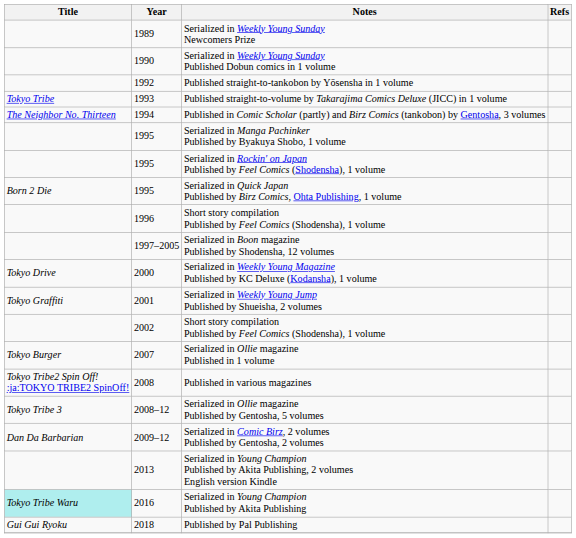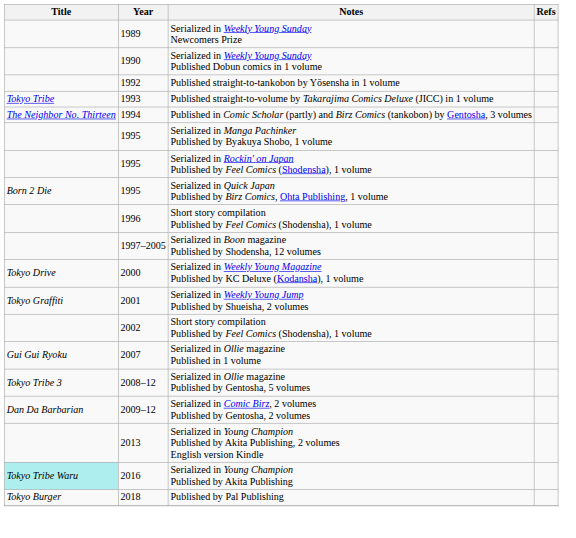 <table class="wikitable sortable">
 <tr>
 <th>Title</th>
 <th>Year</th>
 <th>Notes</th>
 <th>Refs</th>
 </tr>
 <tr>
 <td></td>
 <td>1989</td>
 <td>Serialized in <em><a href='#'>Weekly Young Sunday</a></em><br>Newcomers Prize</td>
 <td></td>
 </tr>
 <tr>
 <td></td>
 <td>1990</td>
 <td>Serialized in <em><a href='#'>Weekly Young Sunday</a></em><br>Published Dobun comics in 1 volume</td>
 <td></td>
 </tr>
 <tr>
 <td></td>
 <td>1992</td>
 <td>Published straight-to-tankobon by Yōsensha in 1 volume</td>
 <td></td>
 </tr>
 <tr>
 <td><em><a href='#'>Tokyo Tribe</a></em></td>
 <td>1993</td>
 <td>Published straight-to-volume by <em>Takarajima Comics Deluxe</em> (JICC) in 1 volume</td>
 <td></td>
 </tr>
 <tr>
 <td><em><a href='#'>The Neighbor No. Thirteen</a></em></td>
 <td>1994</td>
 <td>Published in <em>Comic Scholar</em> (partly) and <em>Birz Comics</em> (tankobon) by <a href='#'>Gentosha</a>, 3 volumes</td>
 <td></td>
 </tr>
 <tr>
 <td></td>
 <td>1995</td>
 <td>Serialized in <em>Manga Pachinker</em><br>Published by Byakuya Shobo, 1 volume</td>
 <td></td>
 </tr>
 <tr>
 <td></td>
 <td>1995</td>
 <td>Serialized in <em><a href='#'>Rockin' on Japan</a></em><br>Published by <em>Feel Comics</em> (<a href='#'>Shodensha</a>), 1 volume</td>
 <td></td>
 </tr>
 <tr>
 <td><em>Born 2 Die</em></td>
 <td>1995</td>
 <td>Serialized in <em>Quick Japan</em><br>Published by <em>Birz Comics</em>, <a href='#'>Ohta Publishing</a>, 1 volume</td>
 <td></td>
 </tr>
 <tr>
 <td></td>
 <td>1996</td>
 <td>Short story compilation<br>Published by <em>Feel Comics</em> (Shodensha), 1 volume</td>
 <td></td>
 </tr>
 <tr>
 <td></td>
 <td>1997–2005</td>
 <td>Serialized in <em>Boon</em> magazine<br>Published by Shodensha, 12 volumes</td>
 <td></td>
 </tr>
 <tr>
 <td><em>Tokyo Drive</em></td>
 <td>2000</td>
 <td>Serialized in <em><a href='#'>Weekly Young Magazine</a></em><br>Published by KC Deluxe (<a href='#'>Kodansha</a>), 1 volume</td>
 <td></td>
 </tr>
 <tr>
 <td><em>Tokyo Graffiti</em></td>
 <td>2001</td>
 <td>Serialized in <em><a href='#'>Weekly Young Jump</a></em><br>Published by Shueisha, 2 volumes</td>
 <td></td>
 </tr>
 <tr>
 <td></td>
 <td>2002</td>
 <td>Short story compilation<br>Published by <em>Feel Comics</em> (Shodensha), 1 volume</td>
 <td></td>
 </tr>
 <tr>
-<td><em>Tokyo Burger</em></td>
+<td><em>Gui Gui Ryoku</em></td>
 <td>2007</td>
 <td>Serialized in <em>Ollie</em> magazine<br>Published in 1 volume</td>
-<td></td>
-</tr>
-<tr>
-<td><em>Tokyo Tribe2 Spin Off!</em><br><a href='#'>:ja:TOKYO TRIBE2 SpinOff!</a></td>
-<td>2008</td>
-<td>Published in various magazines</td>
 <td></td>
 </tr>
 <tr>
 <td><em>Tokyo Tribe 3</em></td>
 <td>2008–12</td>
 <td>Serialized in <em>Ollie</em> magazine<br>Published by Gentosha, 5 volumes</td>
 <td></td>
 </tr>
 <tr>
 <td><em>Dan Da Barbarian</em></td>
 <td>2009–12</td>
 <td>Serialized in <em><a href='#'>Comic Birz</a></em>, 2 volumes<br>Published by Gentosha, 2 volumes</td>
 <td></td>
 </tr>
 <tr>
 <td></td>
 <td>2013</td>
 <td>Serialized in <em>Young Champion</em> <br>Published by Akita Publishing, 2 volumes<br> English version Kindle</td>
 <td></td>
 </tr>
 <tr>
 <td style="background: paleturquoise;"><em>Tokyo Tribe Waru</em></td>
 <td>2016</td>
 <td>Serialized in <em>Young Champion</em> <br>Published by Akita Publishing</td>
 <td></td>
 </tr>
 <tr>
-<td><em>Gui Gui Ryoku</em></td>
+<td><em>Tokyo Burger</em></td>
 <td>2018</td>
 <td>Published by Pal Publishing</td>
 <td></td>
 </tr>
 <tr>
 </tr>
 </table>
